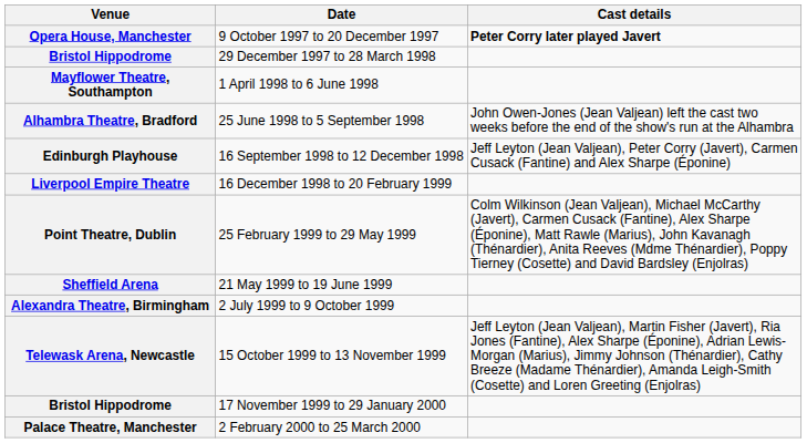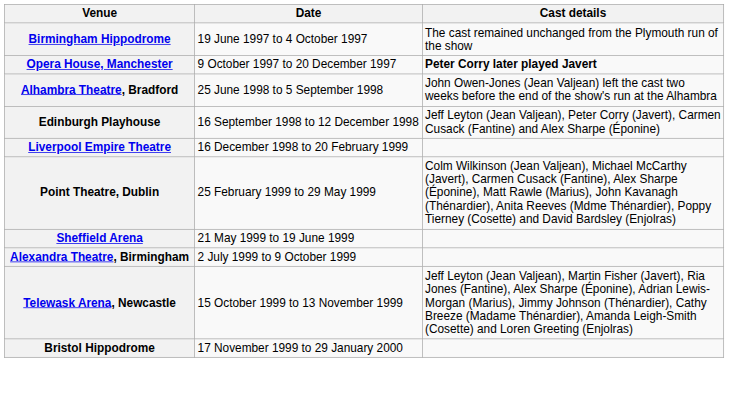 <table class="wikitable collapsible collapsed">
 <tr>
 <th scope="col" style="width: 250px;">Venue</th>
 <th scope="col" style="width: 300px;">Date</th>
 <th scope="col" style="width: 400px;">Cast details</th>
 </tr>
 <tr>
+<th><a href='#'>Birmingham Hippodrome</a></th>
+<td>19 June 1997 to 4 October 1997</td>
+<td>The cast remained unchanged from the Plymouth run of the show</td>
+</tr>
+<tr>
 <th><a href='#'>Opera House, Manchester</a></th>
 <td>9 October 1997 to 20 December 1997</td>
 <td><strong>Peter Corry later played Javert</strong></td>
-</tr>
-<tr>
-<th><a href='#'>Bristol Hippodrome</a></th>
-<td>29 December 1997 to 28 March 1998</td>
-<td></td>
-</tr>
-<tr>
-<th><a href='#'>Mayflower Theatre</a>, Southampton</th>
-<td>1 April 1998 to 6 June 1998</td>
-<td></td>
 </tr>
 <tr>
 <th><a href='#'>Alhambra Theatre</a>, Bradford</th>
 <td>25 June 1998 to 5 September 1998</td>
 <td>John Owen-Jones (Jean Valjean) left the cast two weeks before the end of the show's run at the Alhambra</td>
 </tr>
 <tr>
 <th>Edinburgh Playhouse</th>
 <td>16 September 1998 to 12 December 1998</td>
 <td>Jeff Leyton (Jean Valjean), Peter Corry (Javert), Carmen Cusack (Fantine) and Alex Sharpe (Éponine)</td>
 </tr>
 <tr>
 <th><a href='#'>Liverpool Empire Theatre</a></th>
 <td>16 December 1998 to 20 February 1999</td>
 <td></td>
 </tr>
 <tr>
 <th>Point Theatre, Dublin</th>
 <td>25 February 1999 to 29 May 1999</td>
 <td>Colm Wilkinson (Jean Valjean), Michael McCarthy (Javert), Carmen Cusack (Fantine), Alex Sharpe (Éponine), Matt Rawle (Marius), John Kavanagh (Thénardier), Anita Reeves (Mdme Thénardier), Poppy Tierney (Cosette) and David Bardsley (Enjolras)</td>
 </tr>
 <tr>
 <th><a href='#'>Sheffield Arena</a></th>
 <td>21 May 1999 to 19 June 1999</td>
 <td></td>
 </tr>
 <tr>
 <th><a href='#'>Alexandra Theatre</a>, Birmingham</th>
 <td>2 July 1999 to 9 October 1999</td>
 <td></td>
 </tr>
 <tr>
 <th><a href='#'>Telewask Arena</a>, Newcastle</th>
 <td>15 October 1999 to 13 November 1999</td>
 <td>Jeff Leyton (Jean Valjean), Martin Fisher (Javert), Ria Jones (Fantine), Alex Sharpe (Éponine), Adrian Lewis-Morgan (Marius), Jimmy Johnson (Thénardier), Cathy Breeze (Madame Thénardier), Amanda Leigh-Smith (Cosette) and Loren Greeting (Enjolras)</td>
 </tr>
 <tr>
 <th>Bristol Hippodrome</th>
 <td>17 November 1999 to 29 January 2000</td>
 <td></td>
 </tr>
-<tr>
-<th>Palace Theatre, Manchester</th>
-<td>2 February 2000 to 25 March 2000</td>
-<td></td>
-</tr>
 </table>
